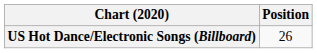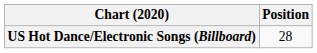 <table class="wikitable plainrowheaders" style="text-align:center">
 <tr>
 <th scope="col">Chart (2020)</th>
 <th scope="col">Position</th>
 </tr>
 <tr>
 <th scope="row">US Hot Dance/Electronic Songs (<em>Billboard</em>)</th>
-<td>26</td>
+<td>28</td>
 </tr>
 </table>
